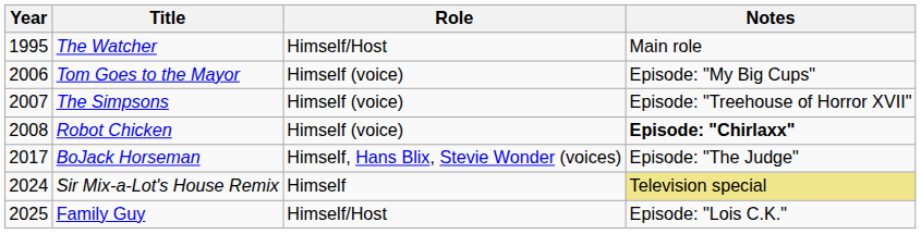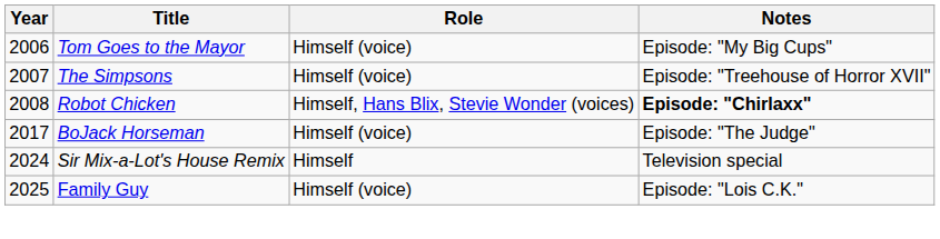 <table class="wikitable sortable">
 <tr>
 <th>Year</th>
 <th>Title</th>
 <th>Role</th>
 <th class="unsortable">Notes</th>
-</tr>
-<tr>
-<td>1995</td>
-<td><em><a href='#'>The Watcher</a></em></td>
-<td>Himself/Host</td>
-<td>Main role</td>
 </tr>
 <tr>
 <td>2006</td>
 <td><em><a href='#'>Tom Goes to the Mayor</a></em></td>
 <td>Himself (voice)</td>
 <td>Episode: "My Big Cups"</td>
 </tr>
 <tr>
 <td>2007</td>
 <td><em><a href='#'>The Simpsons</a></em></td>
 <td>Himself (voice)</td>
 <td>Episode: "Treehouse of Horror XVII"</td>
 </tr>
 <tr>
 <td>2008</td>
 <td><em><a href='#'>Robot Chicken</a></em></td>
-<td>Himself (voice)</td>
+<td>Himself, <a href='#'>Hans Blix</a>, <a href='#'>Stevie Wonder</a> (voices)</td>
 <td><strong>Episode: "Chirlaxx"</strong></td>
 </tr>
 <tr>
 <td>2017</td>
 <td><em><a href='#'>BoJack Horseman</a></em></td>
-<td>Himself, <a href='#'>Hans Blix</a>, <a href='#'>Stevie Wonder</a> (voices)</td>
+<td>Himself (voice)</td>
 <td>Episode: "The Judge"</td>
 </tr>
 <tr>
 <td>2024</td>
 <td><em>Sir Mix-a-Lot's House Remix</td>
 <td>Himself</td>
-<td style="background: khaki;">Television special</td>
+<td>Television special</td>
 </tr>
 <tr>
 <td>2025</td>
 <td></em><a href='#'>Family Guy</a><em></td>
-<td>Himself/Host</td>
+<td>Himself (voice)</td>
 <td>Episode: "Lois C.K."</td>
 </tr>
 </table>
